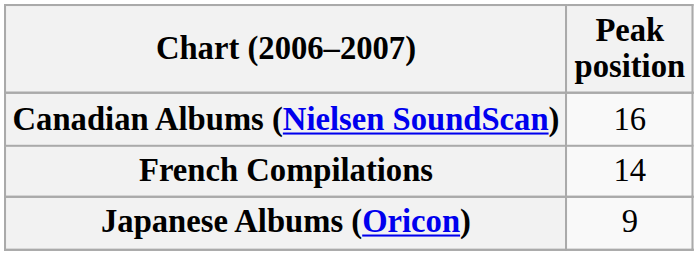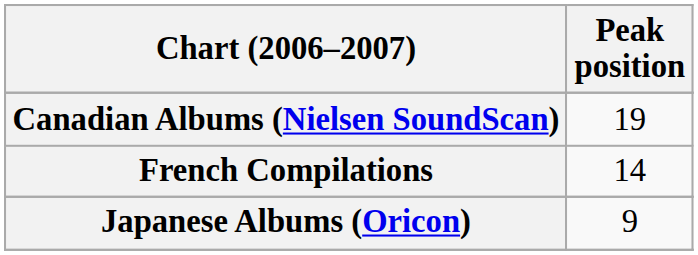 <table class="wikitable sortable plainrowheaders" style="text-align:center">
 <tr>
 <th scope="col">Chart (2006–2007)</th>
 <th scope="col">Peak<br> position</th>
 </tr>
 <tr>
 </tr>
 <tr>
 </tr>
 <tr>
 <th scope="row">Canadian Albums (<a href='#'>Nielsen SoundScan</a>)</th>
-<td>16</td>
+<td>19</td>
 </tr>
 <tr>
 <th scope="row">French Compilations</th>
 <td>14</td>
 </tr>
 <tr>
 </tr>
 <tr>
 </tr>
 <tr>
 <th scope="row">Japanese Albums (<a href='#'>Oricon</a>)</th>
 <td>9</td>
 </tr>
 <tr>
 </tr>
 <tr>
 </tr>
 <tr>
 </tr>
 <tr>
 </tr>
 <tr>
 </tr>
 <tr>
 </tr>
 <tr>
 </tr>
 <tr>
 </tr>
 </table>
